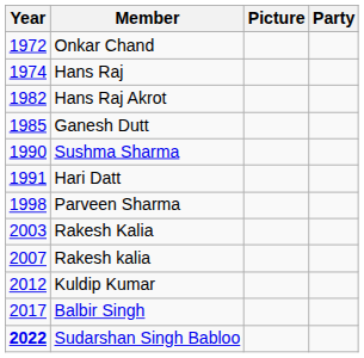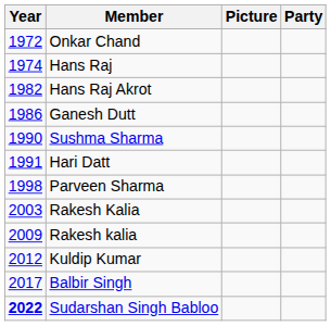 <table class="wikitable sortable">
 <tr>
 <th>Year</th>
 <th>Member</th>
 <th>Picture</th>
 <th colspan="2">Party</th>
 </tr>
 <tr>
 <td><a href='#'>1972</a></td>
 <td>Onkar Chand</td>
 <td></td>
 <td></td>
 </tr>
 <tr>
 <td><a href='#'>1974</a></td>
 <td>Hans Raj</td>
 <td></td>
 <td></td>
 </tr>
 <tr>
 <td><a href='#'>1982</a></td>
 <td>Hans Raj Akrot</td>
 <td></td>
 <td></td>
 </tr>
 <tr>
-<td><a href='#'>1985</a></td>
+<td><a href='#'>1986</a></td>
 <td>Ganesh Dutt</td>
 <td></td>
 </tr>
 <tr>
 <td><a href='#'>1990</a></td>
 <td><a href='#'>Sushma Sharma</a></td>
 <td></td>
 <td></td>
 </tr>
 <tr>
 <td><a href='#'>1991</a></td>
 <td>Hari Datt</td>
 <td></td>
 <td></td>
 </tr>
 <tr>
 <td><a href='#'>1998</a></td>
 <td>Parveen Sharma</td>
 <td></td>
 <td></td>
 </tr>
 <tr>
 <td><a href='#'>2003</a></td>
 <td>Rakesh Kalia</td>
 <td></td>
 <td></td>
 </tr>
 <tr>
-<td><a href='#'>2007</a></td>
+<td><a href='#'>2009</a></td>
 <td>Rakesh kalia</td>
 <td></td>
 <td></td>
 </tr>
 <tr>
 <td><a href='#'>2012</a></td>
 <td>Kuldip Kumar</td>
 <td></td>
 <td></td>
 </tr>
 <tr>
 <td><a href='#'>2017</a></td>
 <td><a href='#'>Balbir Singh</a></td>
 <td></td>
 <td></td>
 </tr>
 <tr>
 <td><strong><a href='#'>2022</a></strong></td>
 <td><a href='#'>Sudarshan Singh Babloo</a></td>
 <td></td>
 <td></td>
 </tr>
 </table>
